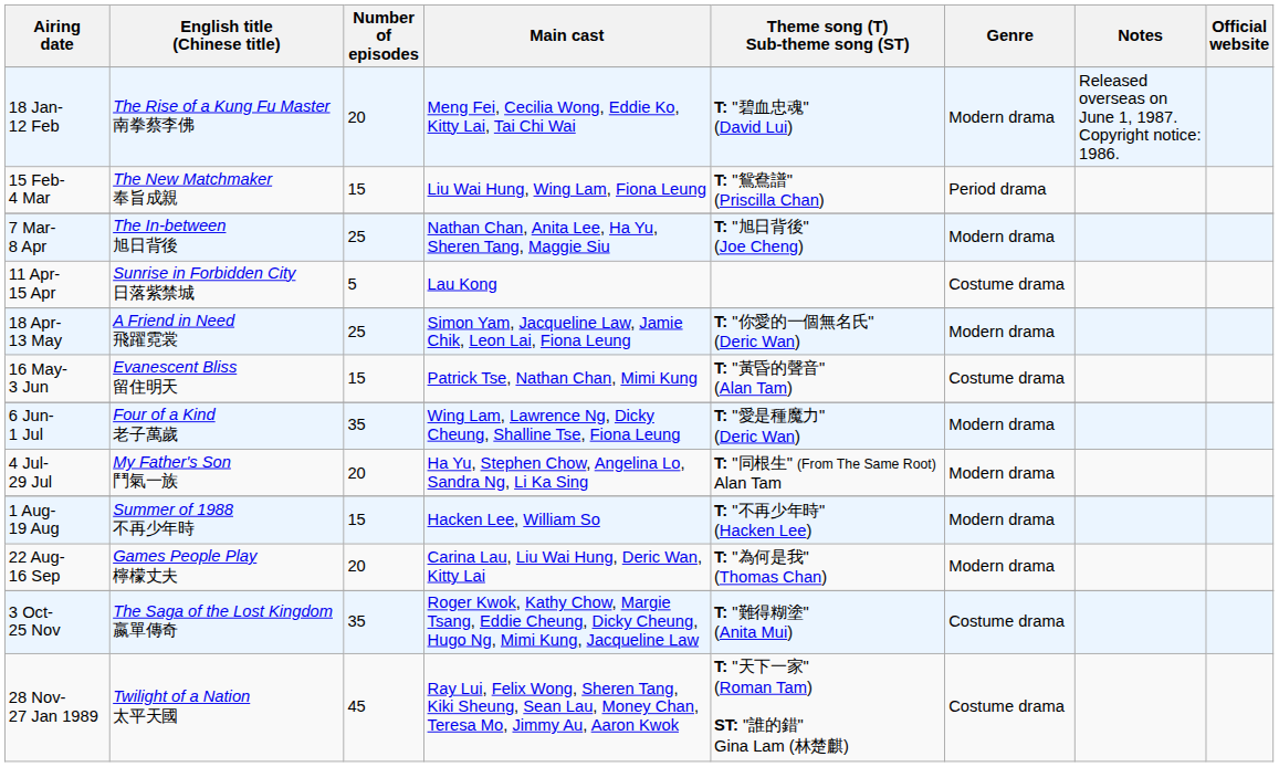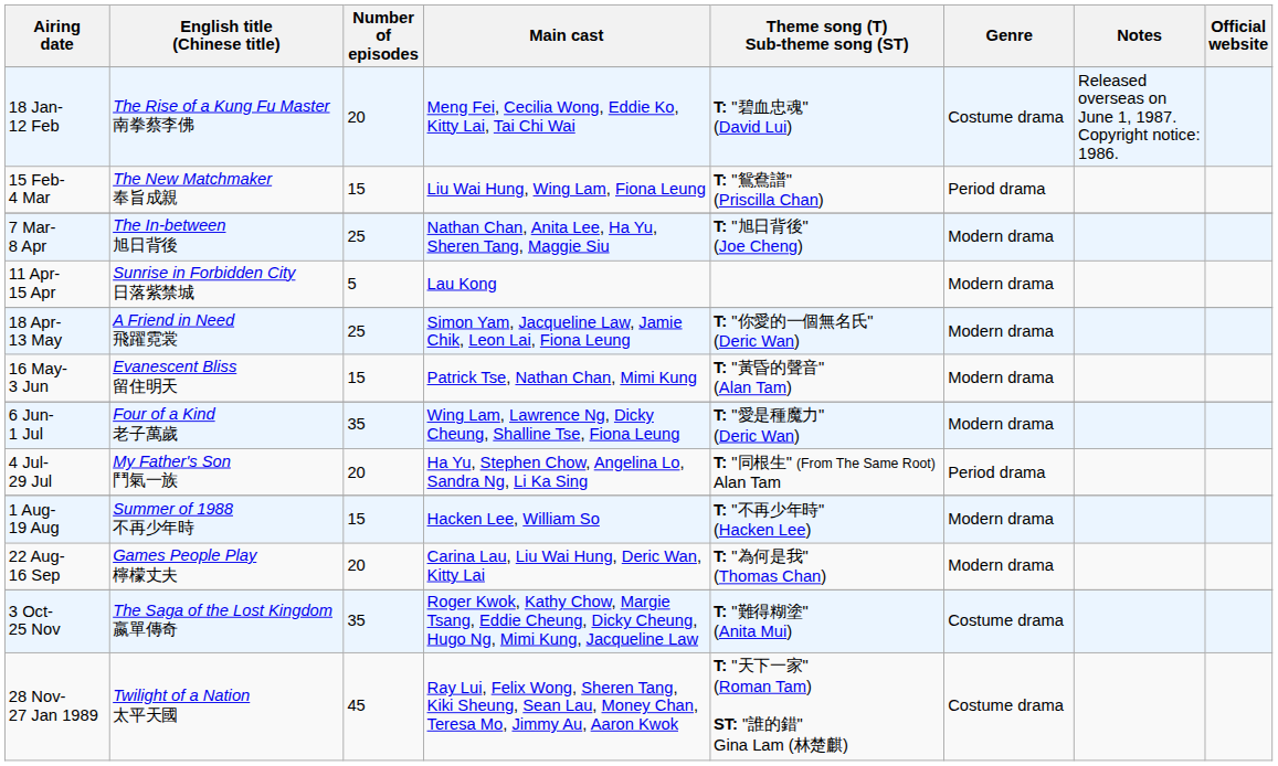 <table class="wikitable">
 <tr>
 <th align=center width=8% bgcolor="silver">Airing<br>date</th>
 <th align=center width=18% bgcolor="silver">English title <br> (Chinese title)</th>
 <th align=center width=5% bgcolor="silver">Number of episodes</th>
 <th align=center width=22% bgcolor="silver">Main cast</th>
 <th align=center width=18% bgcolor="silver">Theme song (T) <br>Sub-theme song (ST)</th>
 <th align=center width=10% bgcolor="silver">Genre</th>
 <th align=center width=10% bgcolor="silver">Notes</th>
 <th align=center width=1% bgcolor="silver">Official website</th>
 </tr>
 <tr>
 </tr>
 <tr ---- bgcolor="#ebf5ff">
 <td>18 Jan- <br> 12 Feb</td>
 <td><em><a href='#'>The Rise of a Kung Fu Master</a></em> <br> 南拳蔡李佛</td>
 <td>20</td>
 <td><a href='#'>Meng Fei</a>, <a href='#'>Cecilia Wong</a>, <a href='#'>Eddie Ko</a>, <a href='#'>Kitty Lai</a>, <a href='#'>Tai Chi Wai</a></td>
 <td><strong>T:</strong> "碧血忠魂" <br> (<a href='#'>David Lui</a>)</td>
-<td>Modern drama</td>
+<td>Costume drama</td>
 <td>Released overseas on June 1, 1987. Copyright notice: 1986.</td>
 <td></td>
 </tr>
 <tr>
 <td>15 Feb- <br> 4 Mar</td>
 <td><em><a href='#'>The New Matchmaker</a></em><br> 奉旨成親</td>
 <td>15</td>
 <td><a href='#'>Liu Wai Hung</a>, <a href='#'>Wing Lam</a>, <a href='#'>Fiona Leung</a></td>
 <td><strong>T:</strong> "鴛鴦譜" <br> (<a href='#'>Priscilla Chan</a>)</td>
 <td>Period drama</td>
 <td></td>
 <td></td>
 </tr>
 <tr>
 </tr>
 <tr ---- bgcolor="#ebf5ff">
 <td>7 Mar- <br> 8 Apr</td>
 <td><em><a href='#'>The In-between</a></em> <br> 旭日背後</td>
 <td>25</td>
 <td><a href='#'>Nathan Chan</a>, <a href='#'>Anita Lee</a>, <a href='#'>Ha Yu</a>, <a href='#'>Sheren Tang</a>, <a href='#'>Maggie Siu</a></td>
 <td><strong>T:</strong> "旭日背後" <br> (<a href='#'>Joe Cheng</a>)</td>
 <td>Modern drama</td>
 <td></td>
 <td></td>
 </tr>
 <tr>
 <td>11 Apr- <br> 15 Apr</td>
 <td><em><a href='#'>Sunrise in Forbidden City</a></em> <br> 日落紫禁城</td>
 <td>5</td>
 <td><a href='#'>Lau Kong</a></td>
 <td></td>
-<td>Costume drama</td>
+<td>Modern drama</td>
 <td></td>
 <td></td>
 </tr>
 <tr>
 </tr>
 <tr ---- bgcolor="#ebf5ff">
 <td>18 Apr- <br> 13 May</td>
 <td><em><a href='#'>A Friend in Need</a></em> <br> 飛躍霓裳</td>
 <td>25</td>
 <td><a href='#'>Simon Yam</a>, <a href='#'>Jacqueline Law</a>, <a href='#'>Jamie Chik</a>, <a href='#'>Leon Lai</a>, <a href='#'>Fiona Leung</a></td>
 <td><strong>T:</strong> "你愛的一個無名氏" <br> (<a href='#'>Deric Wan</a>)</td>
 <td>Modern drama</td>
 <td></td>
 <td></td>
 </tr>
 <tr>
 <td>16 May- <br> 3 Jun</td>
 <td><em><a href='#'>Evanescent Bliss</a></em> <br> 留住明天</td>
 <td>15</td>
 <td><a href='#'>Patrick Tse</a>, <a href='#'>Nathan Chan</a>, <a href='#'>Mimi Kung</a></td>
 <td><strong>T:</strong> "黃昏的聲音" <br> (<a href='#'>Alan Tam</a>)</td>
-<td>Costume drama</td>
+<td>Modern drama</td>
 <td></td>
 <td></td>
 </tr>
 <tr>
 </tr>
 <tr ---- bgcolor="#ebf5ff">
 <td>6 Jun- <br> 1 Jul</td>
 <td><em><a href='#'>Four of a Kind</a></em><br> 老子萬歲</td>
 <td>35</td>
 <td><a href='#'>Wing Lam</a>, <a href='#'>Lawrence Ng</a>, <a href='#'>Dicky Cheung</a>, <a href='#'>Shalline Tse</a>, <a href='#'>Fiona Leung</a></td>
 <td><strong>T:</strong> "愛是種魔力" <br> (<a href='#'>Deric Wan</a>)</td>
 <td>Modern drama</td>
 <td></td>
 <td></td>
 </tr>
 <tr>
 <td>4 Jul- <br> 29 Jul</td>
 <td><em><a href='#'>My Father's Son</a></em> <br> 鬥氣一族</td>
 <td>20</td>
 <td><a href='#'>Ha Yu</a>, <a href='#'>Stephen Chow</a>, <a href='#'>Angelina Lo</a>, <a href='#'>Sandra Ng</a>, <a href='#'>Li Ka Sing</a></td>
 <td><strong>T:</strong> "同根生" <small>(From The Same Root)</small> <br> Alan Tam</td>
-<td>Modern drama</td>
+<td>Period drama</td>
 <td></td>
 <td></td>
 </tr>
 <tr>
 </tr>
 <tr ---- bgcolor="#ebf5ff">
 <td>1 Aug- <br> 19 Aug</td>
 <td><em><a href='#'>Summer of 1988</a></em> <br> 不再少年時</td>
 <td>15</td>
 <td><a href='#'>Hacken Lee</a>, <a href='#'>William So</a></td>
 <td><strong>T:</strong> "不再少年時" <br> (<a href='#'>Hacken Lee</a>)</td>
 <td>Modern drama</td>
 <td></td>
 <td></td>
 </tr>
 <tr>
 <td>22 Aug- <br> 16 Sep</td>
 <td><em><a href='#'>Games People Play</a></em> <br> 檸檬丈夫</td>
 <td>20</td>
 <td><a href='#'>Carina Lau</a>, <a href='#'>Liu Wai Hung</a>, <a href='#'>Deric Wan</a>, <a href='#'>Kitty Lai</a></td>
 <td><strong>T:</strong> "為何是我" <br> (<a href='#'>Thomas Chan</a>)</td>
 <td>Modern drama</td>
 <td></td>
 <td></td>
 </tr>
 <tr>
 </tr>
 <tr ---- bgcolor="#ebf5ff">
 <td>3 Oct- <br> 25 Nov</td>
 <td><em><a href='#'>The Saga of the Lost Kingdom</a></em> <br> 嬴單傳奇</td>
 <td>35</td>
 <td><a href='#'>Roger Kwok</a>, <a href='#'>Kathy Chow</a>, <a href='#'>Margie Tsang</a>, <a href='#'>Eddie Cheung</a>, <a href='#'>Dicky Cheung</a>, <a href='#'>Hugo Ng</a>, <a href='#'>Mimi Kung</a>, <a href='#'>Jacqueline Law</a></td>
 <td><strong>T:</strong> "難得糊塗" <br> (<a href='#'>Anita Mui</a>)</td>
 <td>Costume drama</td>
 <td></td>
 <td></td>
 </tr>
 <tr>
 <td>28 Nov- <br> 27 Jan 1989</td>
 <td><em><a href='#'>Twilight of a Nation</a></em> <br> 太平天國</td>
 <td>45</td>
 <td><a href='#'>Ray Lui</a>, <a href='#'>Felix Wong</a>, <a href='#'>Sheren Tang</a>, <a href='#'>Kiki Sheung</a>, <a href='#'>Sean Lau</a>, <a href='#'>Money Chan</a>, <a href='#'>Teresa Mo</a>, <a href='#'>Jimmy Au</a>, <a href='#'>Aaron Kwok</a></td>
 <td><strong>T:</strong> "天下一家" <br> (<a href='#'>Roman Tam</a>)<br><br> <strong>ST:</strong> "誰的錯" <br>Gina Lam (林楚麒)</td>
 <td>Costume drama</td>
 <td></td>
 <td></td>
 </tr>
 </table>
